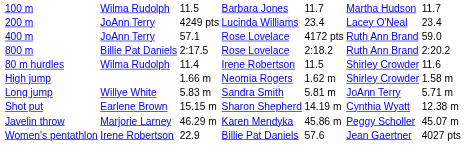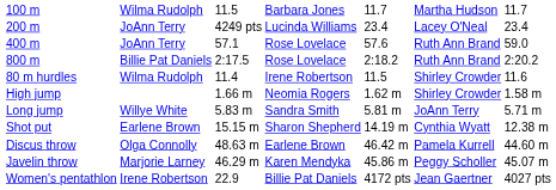 <table>
 <tr>
 <td><a href='#'>100 m</a></td>
 <td><a href='#'>Wilma Rudolph</a></td>
 <td>11.5</td>
 <td><a href='#'>Barbara Jones</a></td>
 <td>11.7</td>
 <td><a href='#'>Martha Hudson</a></td>
 <td>11.7</td>
 </tr>
 <tr>
 <td><a href='#'>200 m</a></td>
 <td><a href='#'>JoAnn Terry</a></td>
 <td>4249 pts</td>
 <td><a href='#'>Lucinda Williams</a></td>
 <td>23.4</td>
 <td><a href='#'>Lacey O'Neal</a></td>
 <td>23.4</td>
 </tr>
 <tr>
 <td><a href='#'>400 m</a></td>
 <td><a href='#'>JoAnn Terry</a></td>
 <td>57.1</td>
 <td><a href='#'>Rose Lovelace</a></td>
-<td>4172 pts</td>
+<td>57.6</td>
 <td><a href='#'>Ruth Ann Brand</a></td>
 <td>59.0</td>
 </tr>
 <tr>
 <td><a href='#'>800 m</a></td>
 <td><a href='#'>Billie Pat Daniels</a></td>
 <td>2:17.5</td>
 <td><a href='#'>Rose Lovelace</a></td>
 <td>2:18.2</td>
 <td><a href='#'>Ruth Ann Brand</a></td>
 <td>2:20.2</td>
 </tr>
 <tr>
 <td><a href='#'>80 m hurdles</a></td>
 <td><a href='#'>Wilma Rudolph</a></td>
 <td>11.4</td>
 <td><a href='#'>Irene Robertson</a></td>
 <td>11.5</td>
 <td><a href='#'>Shirley Crowder</a></td>
 <td>11.6</td>
 </tr>
 <tr>
 <td><a href='#'>High jump</a></td>
 <td></td>
 <td>1.66 m</td>
 <td><a href='#'>Neomia Rogers</a></td>
 <td>1.62 m</td>
 <td><a href='#'>Shirley Crowder</a></td>
 <td>1.58 m</td>
 </tr>
 <tr>
 <td><a href='#'>Long jump</a></td>
 <td><a href='#'>Willye White</a></td>
 <td>5.83 m</td>
 <td><a href='#'>Sandra Smith</a></td>
 <td>5.81 m</td>
 <td><a href='#'>JoAnn Terry</a></td>
 <td>5.71 m</td>
 </tr>
 <tr>
 <td><a href='#'>Shot put</a></td>
 <td><a href='#'>Earlene Brown</a></td>
 <td>15.15 m</td>
 <td><a href='#'>Sharon Shepherd</a></td>
 <td>14.19 m</td>
 <td><a href='#'>Cynthia Wyatt</a></td>
 <td>12.38 m</td>
 </tr>
 <tr>
+<td><a href='#'>Discus throw</a></td>
+<td><a href='#'>Olga Connolly</a></td>
+<td>48.63 m</td>
+<td><a href='#'>Earlene Brown</a></td>
+<td>46.42 m</td>
+<td><a href='#'>Pamela Kurrell</a></td>
+<td>44.60 m</td>
+</tr>
+<tr>
 <td><a href='#'>Javelin throw</a></td>
 <td><a href='#'>Marjorie Larney</a></td>
 <td>46.29 m</td>
 <td><a href='#'>Karen Mendyka</a></td>
 <td>45.86 m</td>
 <td><a href='#'>Peggy Scholler</a></td>
 <td>45.07 m</td>
 </tr>
 <tr>
 <td><a href='#'>Women's pentathlon</a></td>
 <td><a href='#'>Irene Robertson</a></td>
 <td>22.9</td>
 <td><a href='#'>Billie Pat Daniels</a></td>
-<td>57.6</td>
+<td>4172 pts</td>
 <td><a href='#'>Jean Gaertner</a></td>
 <td>4027 pts</td>
 </tr>
 </table>
